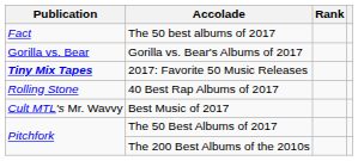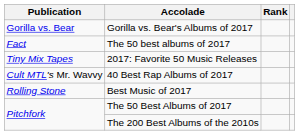 <table class="wikitable sortable">
 <tr>
 <th>Publication</th>
 <th>Accolade</th>
 <th>Rank</th>
 <th class="unsortable"></th>
 </tr>
 <tr>
+<td><a href='#'>Gorilla vs. Bear</a></td>
+<td>Gorilla vs. Bear's Albums of 2017</td>
+<td></td>
+<td></td>
+</tr>
+<tr>
 <td><em><a href='#'>Fact</a></em></td>
 <td>The 50 best albums of 2017</td>
 <td></td>
 <td></td>
 </tr>
 <tr>
-<td><a href='#'>Gorilla vs. Bear</a></td>
-<td>Gorilla vs. Bear's Albums of 2017</td>
-<td></td>
-<td></td>
-</tr>
-<tr>
-<td><strong><em><a href='#'>Tiny Mix Tapes</a></em></strong></td>
+<td><em><a href='#'>Tiny Mix Tapes</a></em></td>
 <td>2017: Favorite 50 Music Releases</td>
 <td></td>
 <td></td>
 </tr>
 <tr>
-<td><em><a href='#'>Rolling Stone</a></em></td>
+<td><em><a href='#'>Cult MTL</a>'s</em> Mr. Wavvy</td>
 <td>40 Best Rap Albums of 2017</td>
 <td></td>
 <td></td>
 </tr>
 <tr>
-<td><em><a href='#'>Cult MTL</a>'s</em> Mr. Wavvy</td>
+<td><em><a href='#'>Rolling Stone</a></em></td>
 <td>Best Music of 2017</td>
 <td></td>
 <td></td>
 </tr>
 <tr>
 <td rowspan="2"><em><a href='#'>Pitchfork</a></em></td>
 <td>The 50 Best Albums of 2017</td>
 <td></td>
 <td></td>
 </tr>
 <tr>
 <td>The 200 Best Albums of the 2010s</td>
 <td></td>
 <td></td>
 </tr>
 </table>
